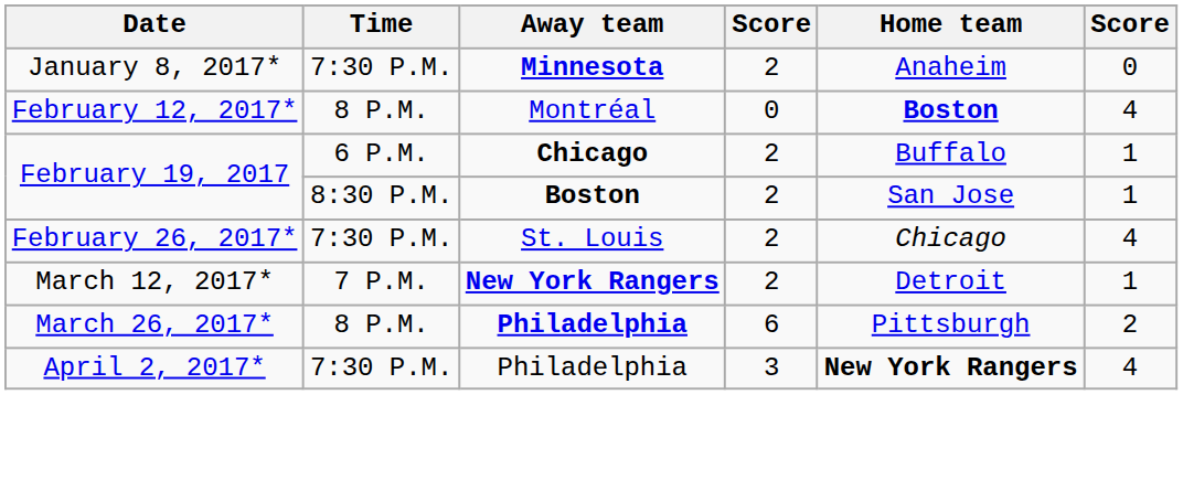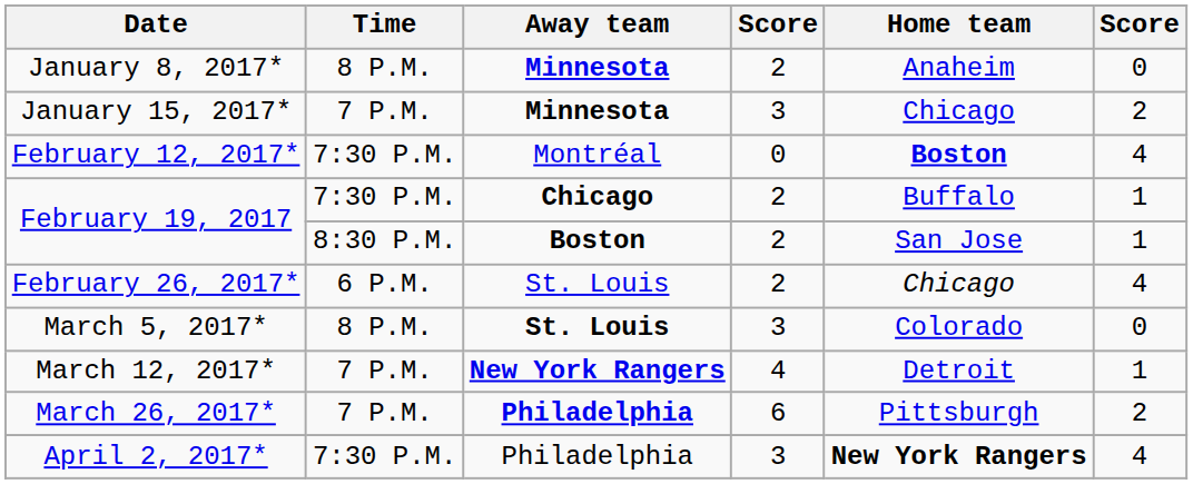 <table class="wikitable sortable" style="font-size: 95%;text-align: center;">
 <tr>
 <th>Date</th>
 <th>Time</th>
 <th>Away team</th>
 <th>Score</th>
 <th>Home team</th>
 <th>Score</th>
 </tr>
 <tr>
 <td>January 8, 2017*</td>
-<td>7:30 P.M.</td>
+<td>8 P.M.</td>
 <td><strong><a href='#'>Minnesota</a></strong></td>
 <td>2</td>
 <td><a href='#'>Anaheim</a></td>
 <td>0</td>
 </tr>
 <tr>
+<td>January 15, 2017*</td>
+<td>7 P.M.</td>
+<td><strong>Minnesota</strong></td>
+<td>3</td>
+<td><a href='#'>Chicago</a></td>
+<td>2</td>
+</tr>
+<tr>
 <td><a href='#'>February 12, 2017*</a></td>
-<td>8 P.M.</td>
+<td>7:30 P.M.</td>
 <td><a href='#'>Montréal</a></td>
 <td>0</td>
 <td><strong><a href='#'>Boston</a></strong></td>
 <td>4</td>
 </tr>
 <tr>
 <td rowspan=2><a href='#'>February 19, 2017</a></td>
-<td>6 P.M.</td>
+<td>7:30 P.M.</td>
 <td><strong>Chicago</strong></td>
 <td>2</td>
 <td><a href='#'>Buffalo</a></td>
 <td>1</td>
 </tr>
 <tr>
 <td>8:30 P.M.</td>
 <td><strong>Boston</strong></td>
 <td>2</td>
 <td><a href='#'>San Jose</a></td>
 <td>1</td>
 </tr>
 <tr>
 <td><a href='#'>February 26, 2017*</a></td>
-<td>7:30 P.M.</td>
+<td>6 P.M.</td>
 <td><a href='#'>St. Louis</a></td>
 <td>2</td>
 <td><em>Chicago</em></td>
 <td>4</td>
 </tr>
 <tr>
+<td>March 5, 2017*</td>
+<td>8 P.M.</td>
+<td><strong>St. Louis</strong></td>
+<td>3</td>
+<td><a href='#'>Colorado</a></td>
+<td>0</td>
+</tr>
+<tr>
 <td>March 12, 2017*</td>
 <td>7 P.M.</td>
 <td><strong><a href='#'>New York Rangers</a></strong></td>
-<td>2</td>
+<td>4</td>
 <td><a href='#'>Detroit</a></td>
 <td>1</td>
 </tr>
 <tr>
 <td><a href='#'>March 26, 2017*</a></td>
-<td>8 P.M.</td>
+<td>7 P.M.</td>
 <td><strong><a href='#'>Philadelphia</a></strong></td>
 <td>6</td>
 <td><a href='#'>Pittsburgh</a></td>
 <td>2</td>
 </tr>
 <tr>
 <td><a href='#'>April 2, 2017*</a></td>
 <td>7:30 P.M.</td>
 <td>Philadelphia</td>
 <td>3</td>
 <td><strong>New York Rangers</strong></td>
 <td>4</td>
 </tr>
 </table>
